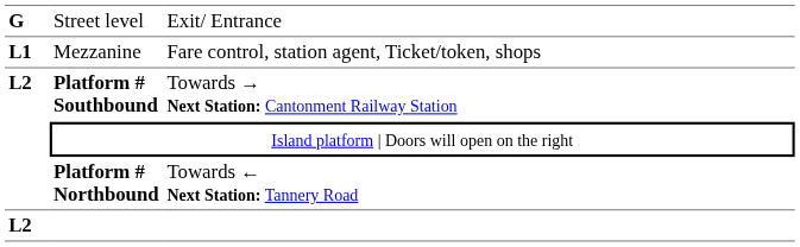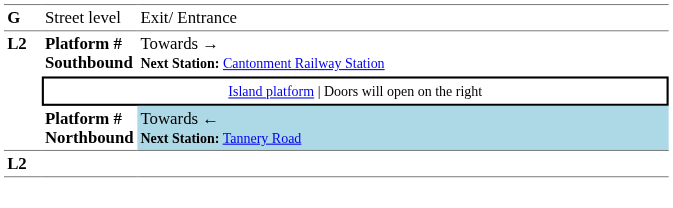 <table table border=0 cellspacing=0 cellpadding=3>
 <tr>
 <td style="border-top:solid 1px gray;border-bottom:solid 1px gray;" width=30 valign=top><strong>G</strong></td>
 <td style="border-top:solid 1px gray;border-bottom:solid 1px gray;" width=85 valign=top>Street level</td>
 <td style="border-top:solid 1px gray;border-bottom:solid 1px gray;" width=500 valign=top>Exit/ Entrance</td>
-</tr>
-<tr>
-<td style="border-bottom:solid 1px gray;"><strong>L1</strong></td>
-<td style="border-bottom:solid 1px gray;">Mezzanine</td>
-<td style="border-bottom:solid 1px gray;">Fare control, station agent, Ticket/token, shops</td>
 </tr>
 <tr>
 <td style="border-bottom:solid 1px gray;" width=30 rowspan=3 valign=top><strong>L2</strong></td>
 <td style="border-bottom:solid 1px white;" width=85><span><strong>Platform #</strong><br><strong>Southbound</strong></span></td>
 <td style="border-bottom:solid 1px white;" width=500>Towards → <br><small><strong>Next Station:</strong> <a href='#'>Cantonment Railway Station</a></small></td>
 </tr>
 <tr>
 <td style="border-top:solid 2px black;border-right:solid 2px black;border-left:solid 2px black;border-bottom:solid 2px black;text-align:center;" colspan=2><small><a href='#'>Island platform</a> | Doors will open on the right </small></td>
 </tr>
 <tr>
 <td style="border-bottom:solid 1px gray;" width=85><span><strong>Platform #</strong><br><strong>Northbound</strong></span></td>
-<td style="border-bottom:solid 1px gray;" width="500">Towards ← <br><small><strong>Next Station:</strong> <a href='#'>Tannery Road</a></small></td>
+<td style="background: lightblue; border-bottom:solid 1px gray;" width="500">Towards ← <br><small><strong>Next Station:</strong> <a href='#'>Tannery Road</a></small></td>
 </tr>
 <tr>
 <td style="border-bottom:solid 1px gray;" width=30 rowspan=2 valign=top><strong>L2</strong></td>
 <td style="border-bottom:solid 1px gray;" width=85></td>
 <td style="border-bottom:solid 1px gray;" width=500></td>
 </tr>
 </table>
